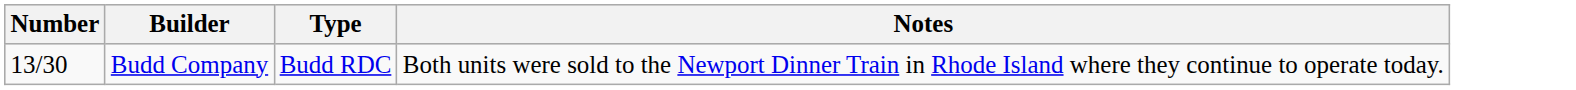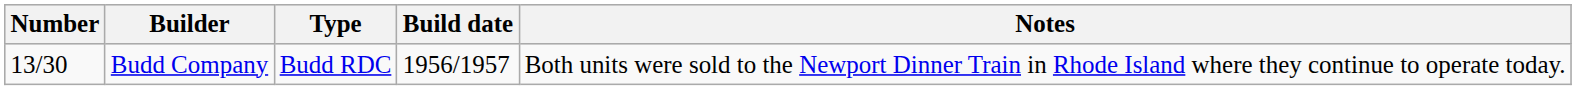 <table class="wikitable">
 <tr>
 <th>Number</th>
 <th>Builder</th>
 <th>Type</th>
+<th>Build date</th>
 <th>Notes</th>
 </tr>
 <tr>
 <td>13/30</td>
 <td><a href='#'>Budd Company</a></td>
 <td><a href='#'>Budd RDC</a></td>
+<td>1956/1957</td>
 <td>Both units were sold to the <a href='#'>Newport Dinner Train</a> in <a href='#'>Rhode Island</a> where they continue to operate today.</td>
 </tr>
 </table>
